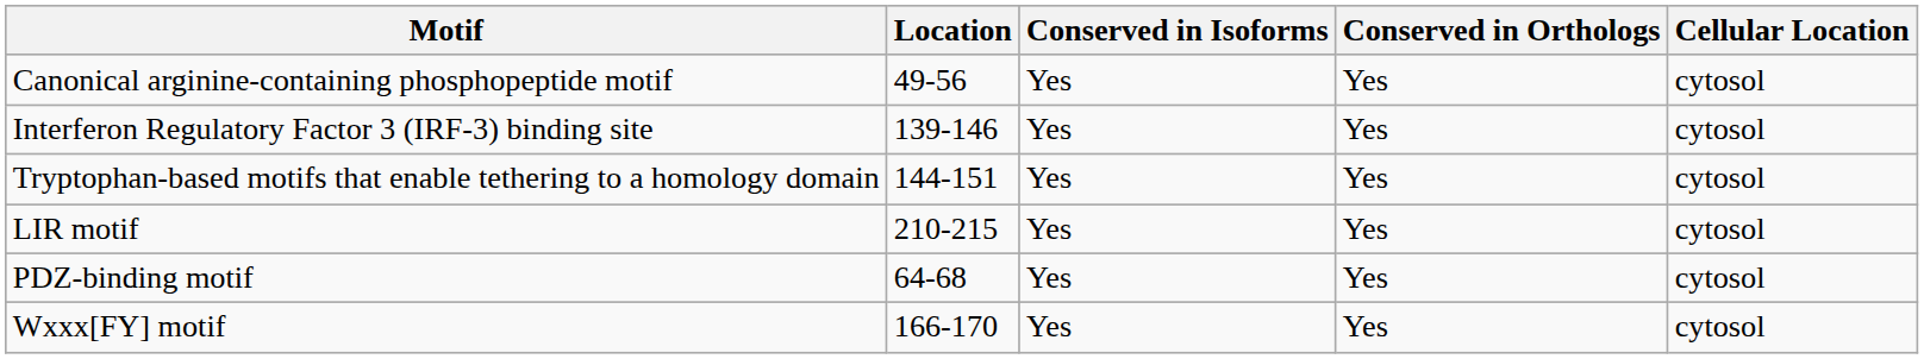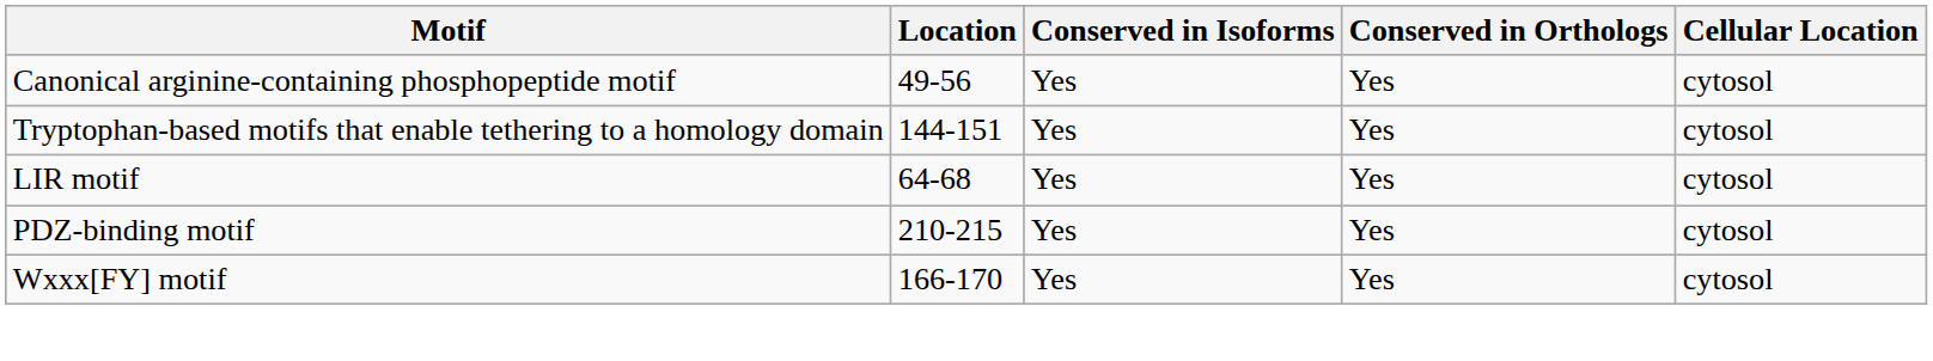 <table class="wikitable">
 <tr>
 <th>Motif</th>
 <th>Location</th>
 <th>Conserved in Isoforms</th>
 <th>Conserved in Orthologs</th>
 <th>Cellular Location</th>
 </tr>
 <tr>
 <td>Canonical arginine-containing phosphopeptide motif</td>
 <td>49-56</td>
 <td>Yes</td>
 <td>Yes</td>
 <td>cytosol</td>
 </tr>
 <tr>
-<td>Interferon Regulatory Factor 3 (IRF-3) binding site</td>
-<td>139-146</td>
-<td>Yes</td>
-<td>Yes</td>
-<td>cytosol</td>
-</tr>
-<tr>
 <td>Tryptophan-based motifs that enable tethering to a homology domain</td>
 <td>144-151</td>
 <td>Yes</td>
 <td>Yes</td>
 <td>cytosol</td>
 </tr>
 <tr>
 <td>LIR motif</td>
-<td>210-215</td>
+<td>64-68</td>
 <td>Yes</td>
 <td>Yes</td>
 <td>cytosol</td>
 </tr>
 <tr>
 <td>PDZ-binding motif</td>
-<td>64-68</td>
+<td>210-215</td>
 <td>Yes</td>
 <td>Yes</td>
 <td>cytosol</td>
 </tr>
 <tr>
 <td>Wxxx[FY] motif</td>
 <td>166-170</td>
 <td>Yes</td>
 <td>Yes</td>
 <td>cytosol</td>
 </tr>
 </table>
